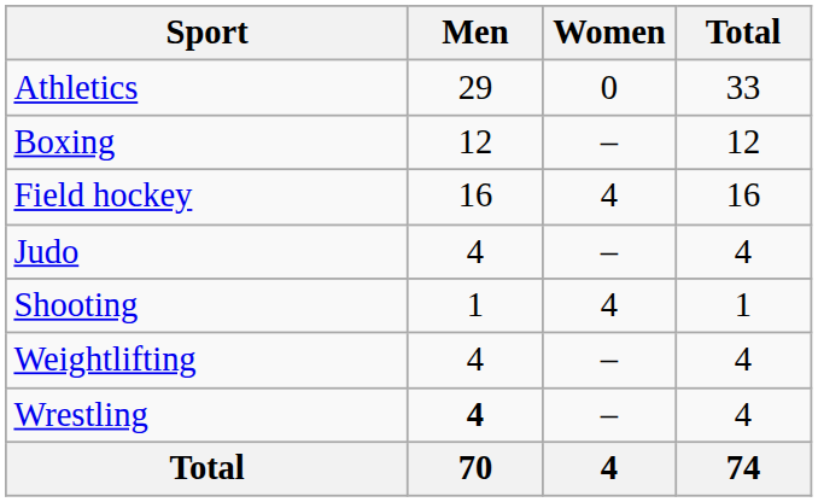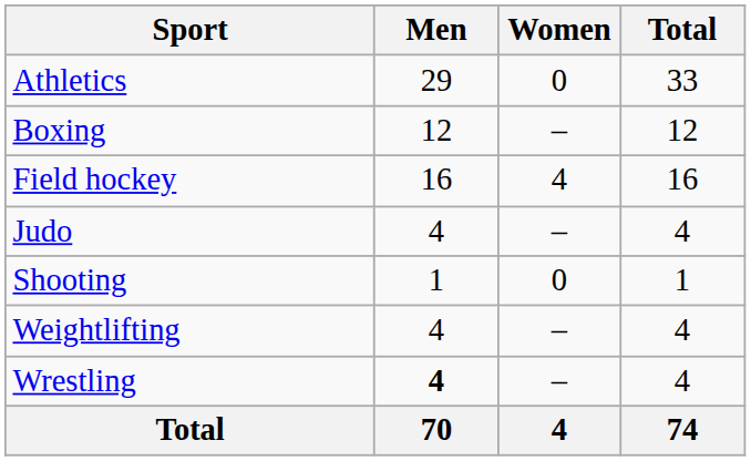 <table class="wikitable sortable" style="text-align:center;">
 <tr>
 <th width=180>Sport</th>
 <th width=55>Men</th>
 <th width=55>Women</th>
 <th width=55>Total</th>
 </tr>
 <tr>
 <td align=left><a href='#'>Athletics</a></td>
 <td>29</td>
 <td>0</td>
 <td>33</td>
 </tr>
 <tr>
 <td align=left><a href='#'>Boxing</a></td>
 <td>12</td>
 <td>–</td>
 <td>12</td>
 </tr>
 <tr>
 <td align=left><a href='#'>Field hockey</a></td>
 <td>16</td>
 <td>4</td>
 <td>16</td>
 </tr>
 <tr>
 <td align=left><a href='#'>Judo</a></td>
 <td>4</td>
 <td>–</td>
 <td>4</td>
 </tr>
 <tr>
 <td align=left><a href='#'>Shooting</a></td>
 <td>1</td>
-<td>4</td>
+<td>0</td>
 <td>1</td>
 </tr>
 <tr>
 <td align=left><a href='#'>Weightlifting</a></td>
 <td>4</td>
 <td>–</td>
 <td>4</td>
 </tr>
 <tr>
 <td align=left><a href='#'>Wrestling</a></td>
 <td><strong>4</strong></td>
 <td>–</td>
 <td>4</td>
 </tr>
 <tr>
 <th>Total</th>
 <th>70</th>
 <th>4</th>
 <th>74</th>
 </tr>
 </table>
